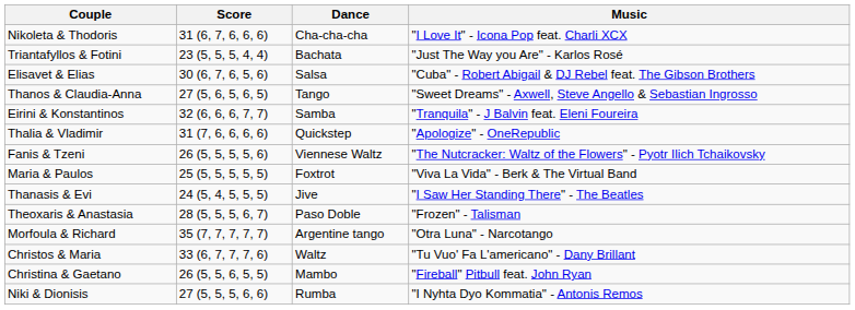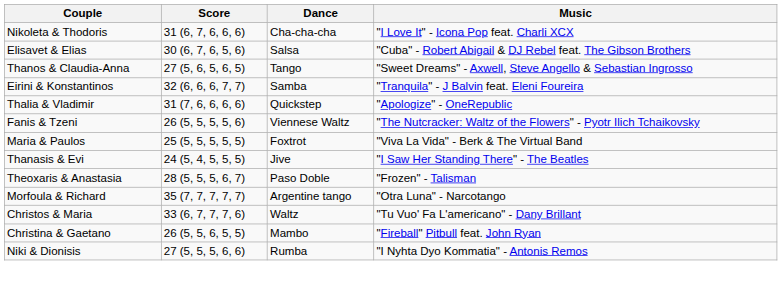 <table class="wikitable sortable" style="width:85%;">
 <tr>
 <th>Couple</th>
 <th>Score</th>
 <th>Dance</th>
 <th>Music</th>
 </tr>
 <tr>
 <td>Nikoleta & Thodoris</td>
 <td>31 (6, 7, 6, 6, 6)</td>
 <td>Cha-cha-cha</td>
 <td>"<a href='#'>I Love It</a>" - <a href='#'>Icona Pop</a> feat. <a href='#'>Charli XCX</a></td>
-</tr>
-<tr>
-<td>Triantafyllos & Fotini</td>
-<td>23 (5, 5, 5, 4, 4)</td>
-<td>Bachata</td>
-<td>"Just The Way you Are" - Karlos Rosé</td>
 </tr>
 <tr>
 <td>Elisavet & Elias</td>
 <td>30 (6, 7, 6, 5, 6)</td>
 <td>Salsa</td>
 <td>"Cuba" - <a href='#'>Robert Abigail</a> & <a href='#'>DJ Rebel</a> feat. <a href='#'>The Gibson Brothers</a></td>
 </tr>
 <tr>
 <td>Thanos & Claudia-Anna</td>
 <td>27 (5, 6, 5, 6, 5)</td>
 <td>Tango</td>
 <td>"Sweet Dreams" - <a href='#'>Axwell</a>, <a href='#'>Steve Angello</a> & <a href='#'>Sebastian Ingrosso</a></td>
 </tr>
 <tr>
 <td>Eirini & Konstantinos</td>
 <td>32 (6, 6, 6, 7, 7)</td>
 <td>Samba</td>
 <td>"<a href='#'>Tranquila</a>" - <a href='#'>J Balvin</a> feat. <a href='#'>Eleni Foureira</a></td>
 </tr>
 <tr>
 <td>Thalia & Vladimir</td>
 <td>31 (7, 6, 6, 6, 6)</td>
 <td>Quickstep</td>
 <td>"<a href='#'>Apologize</a>" - <a href='#'>OneRepublic</a></td>
 </tr>
 <tr>
 <td>Fanis & Tzeni</td>
 <td>26 (5, 5, 5, 5, 6)</td>
 <td>Viennese Waltz</td>
 <td>"<a href='#'>The Nutcracker: Waltz of the Flowers</a>" - <a href='#'>Pyotr Ilich Tchaikovsky</a></td>
 </tr>
 <tr>
 <td>Maria & Paulos</td>
 <td>25 (5, 5, 5, 5, 5)</td>
 <td>Foxtrot</td>
 <td>"Viva La Vida" - Berk & The Virtual Band</td>
 </tr>
 <tr>
 <td>Thanasis & Evi</td>
 <td>24 (5, 4, 5, 5, 5)</td>
 <td>Jive</td>
 <td>"<a href='#'>I Saw Her Standing There</a>" - <a href='#'>The Beatles</a></td>
 </tr>
 <tr>
 <td>Theoxaris & Anastasia</td>
 <td>28 (5, 5, 5, 6, 7)</td>
 <td>Paso Doble</td>
 <td>"Frozen" - <a href='#'>Talisman</a></td>
 </tr>
 <tr>
 <td>Morfoula & Richard</td>
 <td>35 (7, 7, 7, 7, 7)</td>
 <td>Argentine tango</td>
 <td>"Otra Luna" - Narcotango</td>
 </tr>
 <tr>
 <td>Christos & Maria</td>
 <td>33 (6, 7, 7, 7, 6)</td>
 <td>Waltz</td>
 <td>"Tu Vuo' Fa L'americano" - <a href='#'>Dany Brillant</a></td>
 </tr>
 <tr>
 <td>Christina & Gaetano</td>
 <td>26 (5, 5, 6, 5, 5)</td>
 <td>Mambo</td>
 <td>"<a href='#'>Fireball</a>" <a href='#'>Pitbull</a> feat. <a href='#'>John Ryan</a></td>
 </tr>
 <tr>
 <td>Niki & Dionisis</td>
 <td>27 (5, 5, 5, 6, 6)</td>
 <td>Rumba</td>
 <td>"I Nyhta Dyo Kommatia" - <a href='#'>Antonis Remos</a></td>
 </tr>
 </table>
